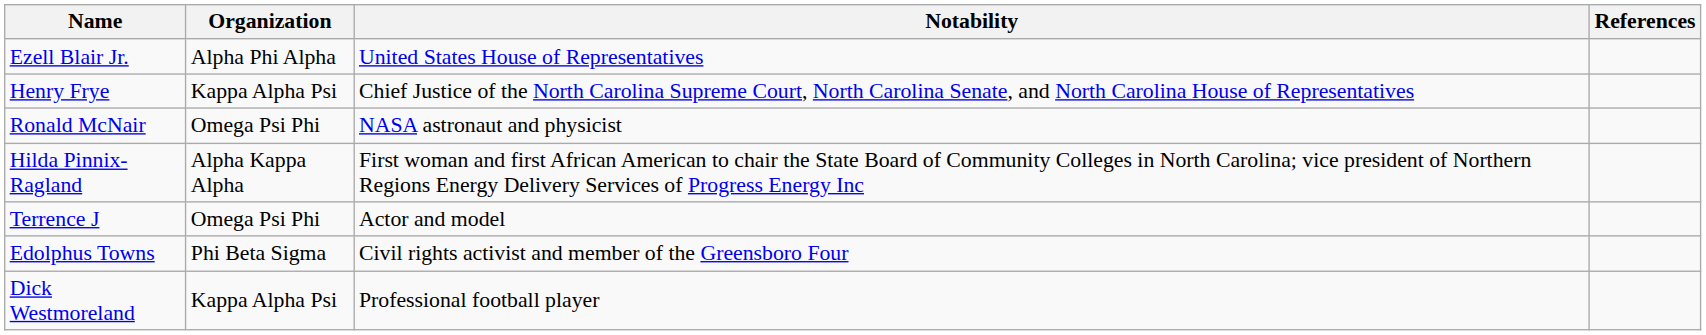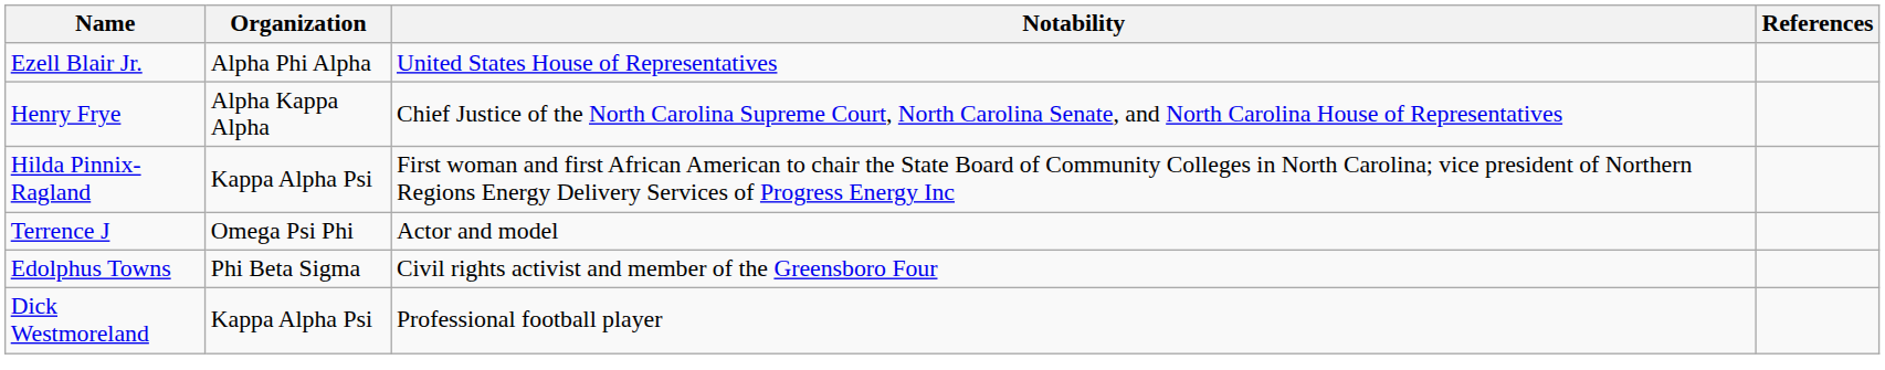 <table class="wikitable sortable">
 <tr>
 <th>Name</th>
 <th>Organization</th>
 <th>Notability</th>
 <th>References</th>
 </tr>
 <tr>
 <td><a href='#'>Ezell Blair Jr.</a></td>
 <td>Alpha Phi Alpha</td>
 <td><a href='#'>United States House of Representatives</a></td>
 <td></td>
 </tr>
 <tr>
 <td><a href='#'>Henry Frye</a></td>
-<td>Kappa Alpha Psi</td>
+<td>Alpha Kappa Alpha</td>
 <td>Chief Justice of the <a href='#'>North Carolina Supreme Court</a>,  <a href='#'>North Carolina Senate</a>, and <a href='#'>North Carolina House of Representatives</a></td>
 <td></td>
 </tr>
 <tr>
-<td><a href='#'>Ronald McNair</a></td>
-<td>Omega Psi Phi</td>
-<td><a href='#'>NASA</a> astronaut and physicist</td>
-<td></td>
-</tr>
-<tr>
 <td><a href='#'>Hilda Pinnix-Ragland</a></td>
-<td>Alpha Kappa Alpha</td>
+<td>Kappa Alpha Psi</td>
 <td>First woman and first African American to chair the State Board of Community Colleges in North Carolina; vice president of Northern Regions Energy Delivery Services of <a href='#'>Progress Energy Inc</a></td>
 <td></td>
 </tr>
 <tr>
 <td><a href='#'>Terrence J</a></td>
 <td>Omega Psi Phi</td>
 <td>Actor and model</td>
 <td></td>
 </tr>
 <tr>
 <td><a href='#'>Edolphus Towns</a></td>
 <td>Phi Beta Sigma</td>
 <td>Civil rights activist and member of the <a href='#'>Greensboro Four</a></td>
 <td></td>
 </tr>
 <tr>
 <td><a href='#'>Dick Westmoreland</a></td>
 <td>Kappa Alpha Psi</td>
 <td>Professional football player</td>
 <td></td>
 </tr>
 </table>
